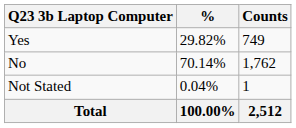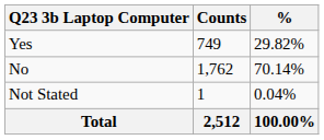 <table class="wikitable sortable">
 <tr>
 <th>Q23 3b Laptop Computer</th>
+<th>Counts</th>
 <th>%</th>
-<th>Counts</th>
 </tr>
 <tr>
 <td>Yes</td>
+<td>749</td>
 <td>29.82%</td>
-<td>749</td>
 </tr>
 <tr>
 <td>No</td>
+<td>1,762</td>
 <td>70.14%</td>
-<td>1,762</td>
 </tr>
 <tr>
 <td>Not Stated</td>
+<td>1</td>
 <td>0.04%</td>
-<td>1</td>
 </tr>
 <tr>
 <th>Total</th>
+<th>2,512</th>
 <th>100.00%</th>
-<th>2,512</th>
 </tr>
 </table>
